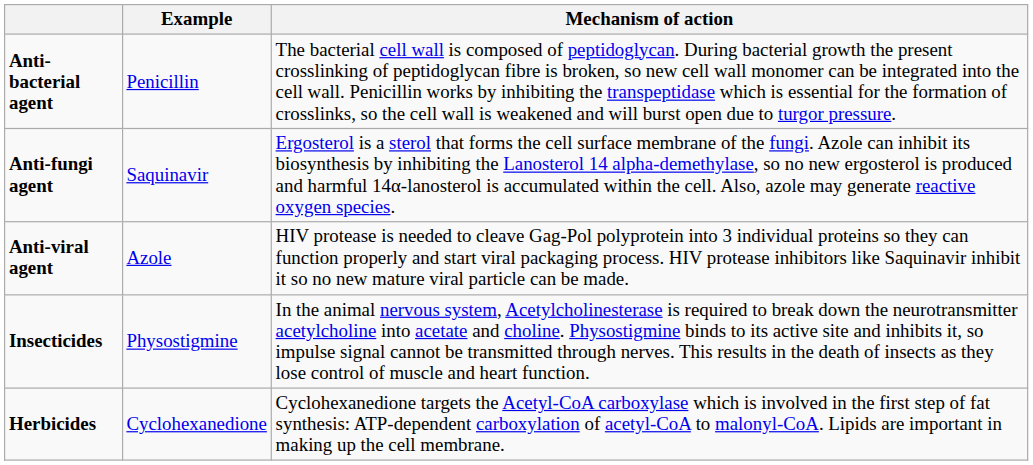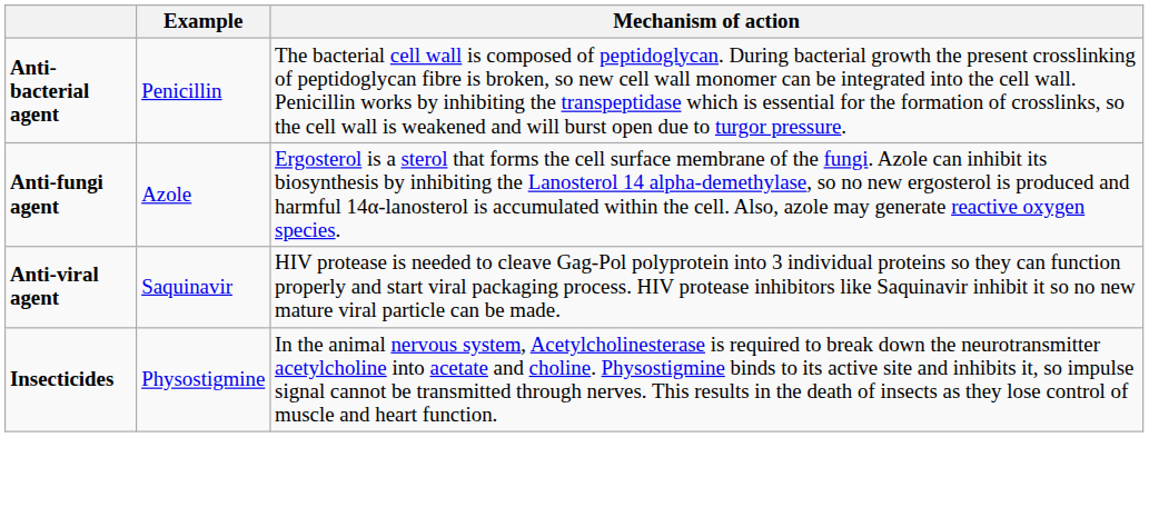 <table class="wikitable">
 <tr>
 <th></th>
 <th>Example</th>
 <th>Mechanism of action</th>
 </tr>
 <tr>
 <td><strong>Anti-bacterial agent</strong></td>
 <td><a href='#'>Penicillin</a></td>
 <td>The bacterial <a href='#'>cell wall</a> is composed of <a href='#'>peptidoglycan</a>. During bacterial growth the present crosslinking of peptidoglycan fibre is broken, so new cell wall monomer can be integrated into the cell wall. Penicillin works by inhibiting the <a href='#'>transpeptidase</a> which is essential for the formation of crosslinks, so the cell wall is weakened and will burst open due to <a href='#'>turgor pressure</a>.</td>
 </tr>
 <tr>
 <td><strong>Anti-fungi agent</strong></td>
-<td><a href='#'>Saquinavir</a></td>
+<td><a href='#'>Azole</a></td>
 <td><a href='#'>Ergosterol</a> is a <a href='#'>sterol</a> that forms the cell surface membrane of the <a href='#'>fungi</a>. Azole can inhibit its biosynthesis by inhibiting the <a href='#'>Lanosterol 14 alpha-demethylase</a>, so no new ergosterol is produced and harmful 14α-lanosterol is accumulated within the cell. Also, azole may generate <a href='#'>reactive oxygen species</a>.</td>
 </tr>
 <tr>
 <td><strong>Anti-viral agent</strong></td>
-<td><a href='#'>Azole</a></td>
+<td><a href='#'>Saquinavir</a></td>
 <td>HIV protease is needed to cleave Gag-Pol polyprotein into 3 individual proteins so they can function properly and start viral packaging process. HIV protease inhibitors like Saquinavir inhibit it so no new mature viral particle can be made.</td>
 </tr>
 <tr>
 <td><strong>Insecticides</strong></td>
 <td><a href='#'>Physostigmine</a></td>
 <td>In the animal <a href='#'>nervous system</a>, <a href='#'>Acetylcholinesterase</a> is required to break down the neurotransmitter <a href='#'>acetylcholine</a> into <a href='#'>acetate</a> and <a href='#'>choline</a>. <a href='#'>Physostigmine</a> binds to its active site and inhibits it, so impulse signal cannot be transmitted through nerves. This results in the death of insects as they lose control of muscle and heart function.</td>
 </tr>
-<tr>
-<td><strong>Herbicides</strong></td>
-<td><a href='#'>Cyclohexanedione</a></td>
-<td>Cyclohexanedione targets the <a href='#'>Acetyl-CoA carboxylase</a> which is involved in the first step of fat synthesis: ATP-dependent <a href='#'>carboxylation</a> of <a href='#'>acetyl-CoA</a> to <a href='#'>malonyl-CoA</a>. Lipids are important in making up the cell membrane.</td>
-</tr>
 </table>
